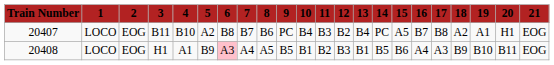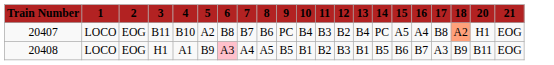 <table class="wikitable plainrowheaders unsortable" style="text-align:center">
 <tr>
 <th rowspan="1" scope="col" style="background:FireBrick;">Train Number</th>
 <th rowspan="1" scope="col" style="background:FireBrick;">1</th>
 <th rowspan="1" scope="col" style="background:FireBrick;">2</th>
 <th rowspan="1" scope="col" style="background:FireBrick;">3</th>
 <th rowspan="1" scope="col" style="background:FireBrick;">4</th>
 <th rowspan="1" scope="col" style="background:FireBrick;">5</th>
 <th rowspan="1" scope="col" style="background:FireBrick;">6</th>
 <th rowspan="1" scope="col" style="background:FireBrick;">7</th>
 <th rowspan="1" scope="col" style="background:FireBrick;">8</th>
 <th rowspan="1" scope="col" style="background:FireBrick;">9</th>
 <th rowspan="1" scope="col" style="background:FireBrick;">10</th>
 <th rowspan="1" scope="col" style="background:FireBrick;">11</th>
 <th rowspan="1" scope="col" style="background:FireBrick;">12</th>
 <th rowspan="1" scope="col" style="background:FireBrick;">13</th>
 <th rowspan="1" scope="col" style="background:FireBrick;">14</th>
 <th rowspan="1" scope="col" style="background:FireBrick;">15</th>
 <th rowspan="1" scope="col" style="background:FireBrick;">16</th>
 <th rowspan="1" scope="col" style="background:FireBrick;">17</th>
 <th rowspan="1" scope="col" style="background:FireBrick;">18</th>
-<th rowspan="1" scope="col" style="background:FireBrick;">19</th>
 <th rowspan="1" scope="col" style="background:FireBrick;">20</th>
 <th rowspan="1" scope="col" style="background:FireBrick;">21</th>
 </tr>
 <tr>
 <td>20407</td>
 <td>LOCO</td>
 <td>EOG</td>
 <td>B11</td>
 <td>B10</td>
 <td>A2</td>
 <td>B8</td>
 <td>B7</td>
 <td>B6</td>
 <td>PC</td>
 <td>B4</td>
 <td>B3</td>
 <td>B2</td>
 <td>B4</td>
 <td>PC</td>
 <td>A5</td>
-<td>B7</td>
+<td>A4</td>
 <td>B8</td>
-<td>A2</td>
-<td>A1</td>
+<td style="background: lightsalmon;">A2</td>
 <td>H1</td>
 <td>EOG</td>
 </tr>
 <tr>
 <td>20408</td>
 <td>LOCO</td>
 <td>EOG</td>
 <td>H1</td>
 <td>A1</td>
 <td>B9</td>
 <td style="background: pink;">A3</td>
 <td>A4</td>
 <td>A5</td>
 <td>B5</td>
 <td>B1</td>
 <td>B2</td>
 <td>B3</td>
 <td>B1</td>
 <td>B5</td>
 <td>B6</td>
-<td>A4</td>
+<td>B7</td>
 <td>A3</td>
 <td>B9</td>
-<td>B10</td>
 <td>B11</td>
 <td>EOG</td>
 </tr>
 </table>
